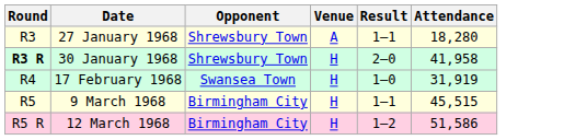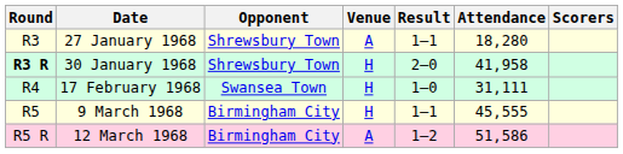 <table class="wikitable sortable" style="font-size:100%; text-align:center">
 <tr>
 <th>Round</th>
 <th>Date</th>
 <th>Opponent</th>
 <th>Venue</th>
 <th>Result</th>
 <th>Attendance</th>
+<th>Scorers</th>
 </tr>
 <tr style="background-color: #ffffdd;">
 <td>R3</td>
 <td>27 January 1968</td>
 <td><a href='#'>Shrewsbury Town</a></td>
 <td><a href='#'>A</a></td>
 <td>1–1</td>
 <td>18,280</td>
+<td></td>
 </tr>
 <tr style="background-color: #d0ffe3;">
 <td><strong>R3 R</strong></td>
 <td>30 January 1968</td>
 <td><a href='#'>Shrewsbury Town</a></td>
 <td><a href='#'>H</a></td>
 <td>2–0</td>
 <td>41,958</td>
+<td></td>
 </tr>
 <tr style="background-color: #d0ffe3;">
 <td>R4</td>
 <td>17 February 1968</td>
 <td><a href='#'>Swansea Town</a></td>
 <td><a href='#'>H</a></td>
 <td>1–0</td>
-<td>31,919</td>
+<td>31,111</td>
+<td></td>
 </tr>
 <tr style="background-color: #ffffdd;">
 <td>R5</td>
 <td>9 March 1968</td>
 <td><a href='#'>Birmingham City</a></td>
 <td><a href='#'>H</a></td>
 <td>1–1</td>
-<td>45,515</td>
+<td>45,555</td>
+<td></td>
 </tr>
 <tr style="background-color: #ffd0e3;">
 <td>R5 R</td>
 <td>12 March 1968</td>
 <td><a href='#'>Birmingham City</a></td>
-<td><a href='#'>H</a></td>
+<td><a href='#'>A</a></td>
 <td>1–2</td>
 <td>51,586</td>
+<td></td>
 </tr>
 </table>
